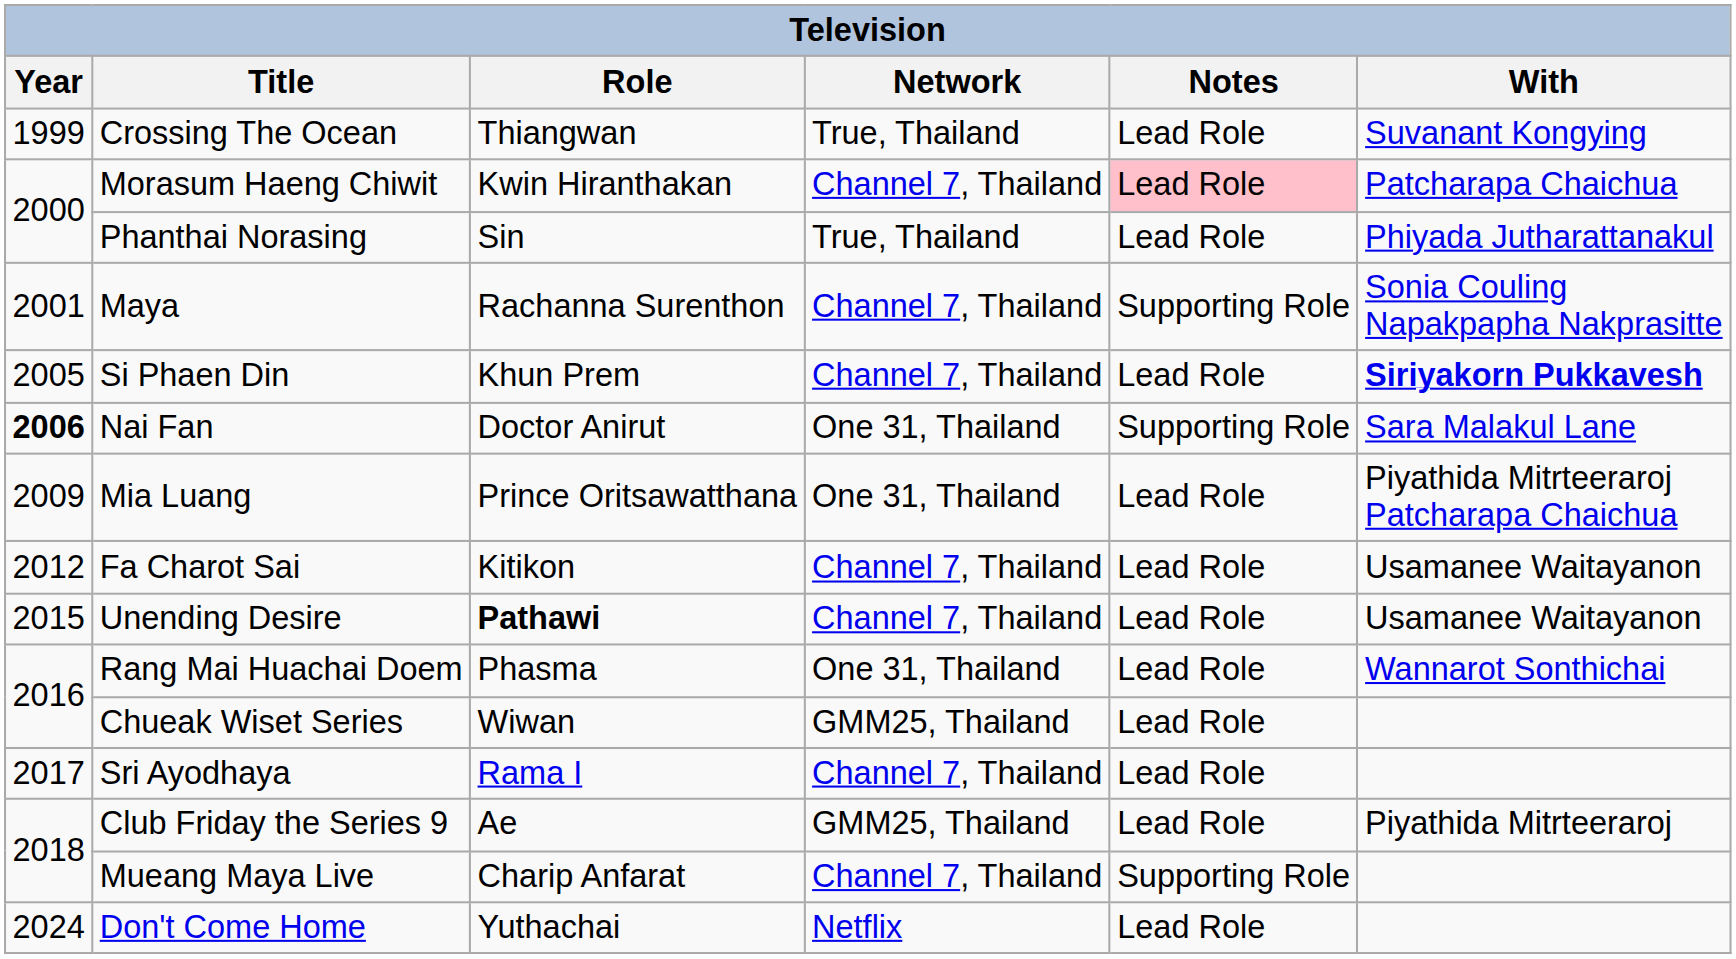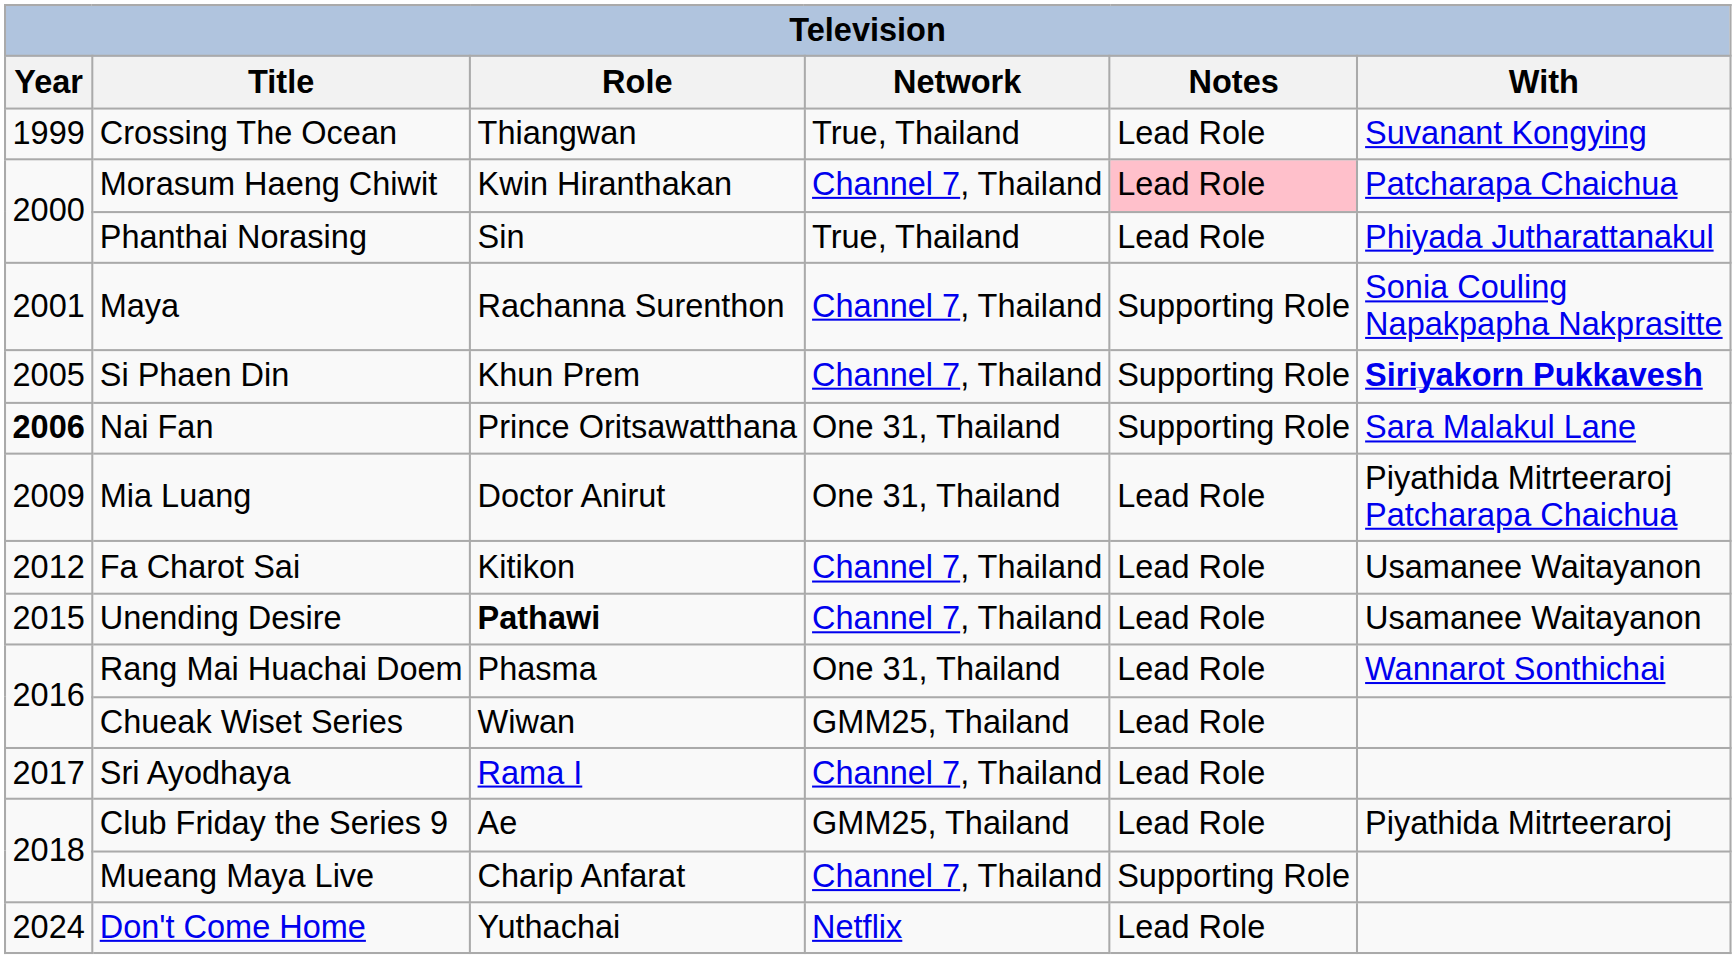 <table class="wikitable">
 <tr>
 <th colspan="6" style="background: LightSteelBlue;">Television</th>
 </tr>
 <tr>
 <th>Year</th>
 <th>Title</th>
 <th>Role</th>
 <th>Network</th>
 <th>Notes</th>
 <th>With</th>
 </tr>
 <tr>
 <td>1999</td>
 <td>Crossing The Ocean</td>
 <td>Thiangwan</td>
 <td>True, Thailand</td>
 <td>Lead Role</td>
 <td><a href='#'>Suvanant Kongying</a></td>
 </tr>
 <tr>
 <td rowspan="2">2000</td>
 <td>Morasum Haeng Chiwit</td>
 <td>Kwin Hiranthakan</td>
 <td><a href='#'>Channel 7</a>, Thailand</td>
 <td style="background: pink;">Lead Role</td>
 <td><a href='#'>Patcharapa Chaichua</a></td>
 </tr>
 <tr>
 <td>Phanthai Norasing</td>
 <td>Sin</td>
 <td>True, Thailand</td>
 <td>Lead Role</td>
 <td><a href='#'>Phiyada Jutharattanakul</a></td>
 </tr>
 <tr>
 <td>2001</td>
 <td>Maya</td>
 <td>Rachanna Surenthon</td>
 <td><a href='#'>Channel 7</a>, Thailand</td>
 <td>Supporting Role</td>
 <td><a href='#'>Sonia Couling</a><br><a href='#'>Napakpapha Nakprasitte</a></td>
 </tr>
 <tr>
 <td>2005</td>
 <td>Si Phaen Din</td>
 <td>Khun Prem</td>
 <td><a href='#'>Channel 7</a>, Thailand</td>
-<td>Lead Role</td>
+<td>Supporting Role</td>
 <td><strong><a href='#'>Siriyakorn Pukkavesh</a></strong></td>
 </tr>
 <tr>
 <td><strong>2006</strong></td>
 <td>Nai Fan</td>
-<td>Doctor Anirut</td>
+<td>Prince Oritsawatthana</td>
 <td>One 31, Thailand</td>
 <td>Supporting Role</td>
 <td><a href='#'>Sara Malakul Lane</a></td>
 </tr>
 <tr>
 <td>2009</td>
 <td>Mia Luang</td>
-<td>Prince Oritsawatthana</td>
+<td>Doctor Anirut</td>
 <td>One 31, Thailand</td>
 <td>Lead Role</td>
 <td>Piyathida Mitrteeraroj<br><a href='#'>Patcharapa Chaichua</a></td>
 </tr>
 <tr>
 <td>2012</td>
 <td>Fa Charot Sai</td>
 <td>Kitikon</td>
 <td><a href='#'>Channel 7</a>, Thailand</td>
 <td>Lead Role</td>
 <td>Usamanee Waitayanon</td>
 </tr>
 <tr>
 <td>2015</td>
 <td>Unending Desire</td>
 <td><strong>Pathawi</strong></td>
 <td><a href='#'>Channel 7</a>, Thailand</td>
 <td>Lead Role</td>
 <td>Usamanee Waitayanon</td>
 </tr>
 <tr>
 <td rowspan="2">2016</td>
 <td>Rang Mai Huachai Doem</td>
 <td>Phasma</td>
 <td>One 31, Thailand</td>
 <td>Lead Role</td>
 <td><a href='#'>Wannarot Sonthichai</a></td>
 </tr>
 <tr>
 <td>Chueak Wiset Series</td>
 <td>Wiwan</td>
 <td>GMM25, Thailand</td>
 <td>Lead Role</td>
 <td></td>
 </tr>
 <tr>
 <td>2017</td>
 <td>Sri Ayodhaya</td>
 <td><a href='#'>Rama I</a></td>
 <td><a href='#'>Channel 7</a>, Thailand</td>
 <td>Lead Role</td>
 <td></td>
 </tr>
 <tr>
 <td rowspan="2">2018</td>
 <td>Club Friday the Series 9</td>
 <td>Ae</td>
 <td>GMM25, Thailand</td>
 <td>Lead Role</td>
 <td>Piyathida Mitrteeraroj</td>
 </tr>
 <tr>
 <td>Mueang Maya Live</td>
 <td>Charip Anfarat</td>
 <td><a href='#'>Channel 7</a>, Thailand</td>
 <td>Supporting Role</td>
 <td></td>
 </tr>
 <tr>
 <td>2024</td>
 <td><a href='#'>Don't Come Home</a><em></td>
 <td>Yuthachai</td>
 <td><a href='#'>Netflix</a></td>
 <td>Lead Role</td>
 <td></td>
 </tr>
 </table>
